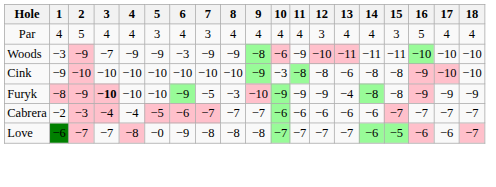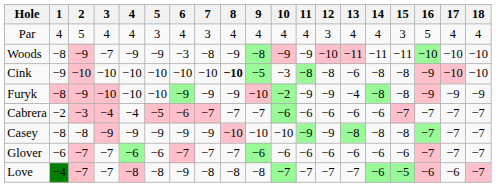 <table class="wikitable" style="text-align:center">
 <tr>
 <th>Hole</th>
 <th>1</th>
 <th>2</th>
 <th>3</th>
 <th>4</th>
 <th>5</th>
 <th>6</th>
 <th>7</th>
 <th>8</th>
 <th>9</th>
 <th>10</th>
 <th>11</th>
 <th>12</th>
 <th>13</th>
 <th>14</th>
 <th>15</th>
 <th>16</th>
 <th>17</th>
 <th>18</th>
 </tr>
 <tr>
 <td>Par</td>
 <td>4</td>
 <td>5</td>
 <td>4</td>
 <td>4</td>
 <td>3</td>
 <td>4</td>
 <td>3</td>
 <td>4</td>
 <td>4</td>
 <td>4</td>
 <td>4</td>
 <td>3</td>
 <td>4</td>
 <td>4</td>
 <td>3</td>
 <td>5</td>
 <td>4</td>
 <td>4</td>
 </tr>
 <tr>
 <td align=left> Woods</td>
-<td>−3</td>
+<td>−8</td>
 <td style="background: Pink;">−9</td>
 <td>−7</td>
 <td>−9</td>
 <td>−9</td>
 <td>−3</td>
-<td>−9</td>
+<td>−8</td>
 <td>−9</td>
 <td style="background: PaleGreen;">−8</td>
-<td style="background: Pink;">−6</td>
+<td style="background: Pink;">−9</td>
 <td>−9</td>
 <td style="background: Pink;">−10</td>
 <td style="background: Pink;">−11</td>
 <td>−11</td>
 <td>−11</td>
 <td style="background: PaleGreen;">−10</td>
 <td>−10</td>
 <td>−10</td>
 </tr>
 <tr>
 <td align=left> Cink</td>
 <td>−9</td>
 <td style="background: Pink;">−10</td>
 <td>−10</td>
 <td>−10</td>
 <td>−10</td>
 <td>−10</td>
 <td>−10</td>
-<td>−10</td>
-<td style="background: PaleGreen;">−9</td>
+<td><strong>−10</strong></td>
+<td style="background: PaleGreen;">−5</td>
 <td>−3</td>
 <td style="background: PaleGreen;">−8</td>
 <td>−8</td>
 <td>−6</td>
 <td>−8</td>
 <td>−8</td>
 <td style="background: Pink;">−9</td>
 <td style="background: Pink;">−10</td>
 <td>−10</td>
 </tr>
 <tr>
 <td align=left> Furyk</td>
 <td style="background: Pink;">−8</td>
 <td style="background: Pink;">−9</td>
-<td style="background: Pink;"><strong>−10</strong></td>
+<td style="background: Pink;">−10</td>
 <td>−10</td>
 <td>−10</td>
 <td style="background: PaleGreen;">−9</td>
-<td>−5</td>
-<td>−3</td>
+<td>−9</td>
+<td>−9</td>
 <td style="background: Pink;">−10</td>
-<td style="background: PaleGreen;">−9</td>
+<td style="background: PaleGreen;">−2</td>
 <td>−9</td>
 <td>−9</td>
 <td>−4</td>
 <td style="background: PaleGreen;">−8</td>
 <td>−8</td>
 <td style="background: Pink;">−9</td>
 <td>−9</td>
 <td>−9</td>
 </tr>
 <tr>
 <td align=left> Cabrera</td>
 <td>−2</td>
 <td style="background: Pink;">−3</td>
 <td style="background: Pink;">−4</td>
 <td>−4</td>
 <td style="background: Pink;">−5</td>
 <td style="background: Pink;">−6</td>
 <td style="background: Pink;">−7</td>
 <td>−7</td>
 <td>−7</td>
 <td style="background: PaleGreen;">−6</td>
 <td>−6</td>
 <td>−6</td>
 <td>−6</td>
 <td>−6</td>
 <td style="background: Pink;">−7</td>
 <td>−7</td>
 <td>−7</td>
 <td>−7</td>
 </tr>
 <tr>
+<td align=left> Casey</td>
+<td>−8</td>
+<td>−8</td>
+<td style="background: Pink;">−9</td>
+<td>−9</td>
+<td>−9</td>
+<td>−9</td>
+<td>−9</td>
+<td style="background: Pink;">−10</td>
+<td>−10</td>
+<td>−10</td>
+<td style="background: PaleGreen;">−9</td>
+<td>−9</td>
+<td style="background: PaleGreen;">−8</td>
+<td>−8</td>
+<td>−8</td>
+<td style="background: PaleGreen;">−7</td>
+<td>−7</td>
+<td>−7</td>
+</tr>
+<tr>
+<td align=left> Glover</td>
+<td>−6</td>
+<td style="background: Pink;">−7</td>
+<td>−7</td>
+<td style="background: PaleGreen;">−6</td>
+<td>−6</td>
+<td style="background: Pink;">−7</td>
+<td>−7</td>
+<td>−7</td>
+<td style="background: PaleGreen;">−6</td>
+<td>−6</td>
+<td>−6</td>
+<td>−6</td>
+<td>−6</td>
+<td>−6</td>
+<td>−6</td>
+<td style="background: Pink;">−7</td>
+<td>−7</td>
+<td>−7</td>
+</tr>
+<tr>
 <td align=left> Love</td>
-<td style="background: Green;">−6</td>
+<td style="background: Green;">−4</td>
 <td style="background: Pink;">−7</td>
 <td>−7</td>
 <td style="background: Pink;">−8</td>
-<td>−0</td>
+<td>−8</td>
 <td>−9</td>
 <td>−8</td>
 <td>−8</td>
 <td>−8</td>
 <td style="background: PaleGreen;">−7</td>
 <td>−7</td>
 <td>−7</td>
 <td>−7</td>
 <td style="background: PaleGreen;">−6</td>
 <td style="background: PaleGreen;">−5</td>
 <td style="background: Pink;">−6</td>
 <td>−6</td>
 <td style="background: Pink;">−7</td>
 </tr>
 </table>
